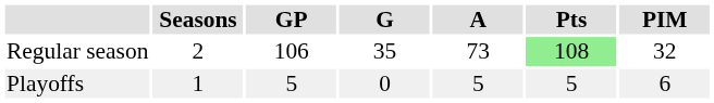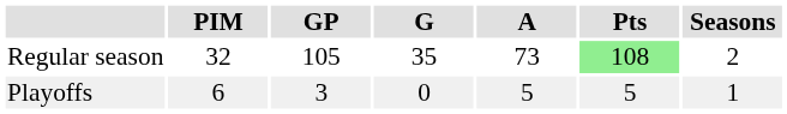 <table class="toccolours">
 <tr bgcolor="#e0e0e0">
 <th></th>
-<th width="60">Seasons</th>
+<th width="60">PIM</th>
 <th width="60">GP</th>
 <th width="60">G</th>
 <th width="60">A</th>
 <th width="60">Pts</th>
-<th width="60">PIM</th>
+<th width="60">Seasons</th>
 </tr>
 <tr align="center">
 <td align="left">Regular season</td>
-<td>2</td>
-<td>106</td>
+<td>32</td>
+<td>105</td>
 <td>35</td>
 <td>73</td>
 <td style="background: lightgreen;">108</td>
-<td>32</td>
+<td>2</td>
 </tr>
 <tr align="center" bgcolor="#f0f0f0">
 <td align="left">Playoffs</td>
-<td>1</td>
-<td>5</td>
+<td>6</td>
+<td>3</td>
 <td>0</td>
 <td>5</td>
 <td>5</td>
-<td>6</td>
+<td>1</td>
 </tr>
 </table>
